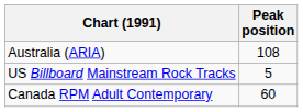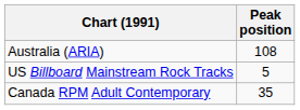 <table class="wikitable">
 <tr>
 <th>Chart (1991)</th>
 <th>Peak<br>position</th>
 </tr>
 <tr>
 <td>Australia (<a href='#'>ARIA</a>)</td>
 <td style="text-align:center;">108</td>
 </tr>
 <tr>
 <td>US <em><a href='#'>Billboard</a></em> <a href='#'>Mainstream Rock Tracks</a></td>
 <td style="text-align:center;">5</td>
 </tr>
 <tr>
 <td>Canada <a href='#'>RPM</a> <a href='#'>Adult Contemporary</a></td>
-<td style="text-align:center;">60</td>
+<td style="text-align:center;">35</td>
 </tr>
 </table>
